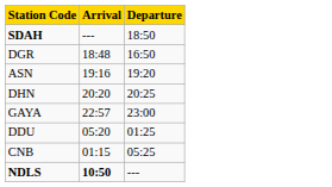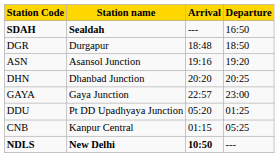 <table class="wikitable">
 <tr>
 <th style="background:gold;">Station Code</th>
+<th ! style="background:gold;">Station name</th>
 <th ! style="background:gold;">Arrival</th>
 <th ! style="background:gold;">Departure</th>
 </tr>
 <tr>
 <td><strong>SDAH</strong></td>
+<td><strong>Sealdah</strong></td>
 <td>---</td>
+<td>16:50</td>
+</tr>
+<tr>
+<td>DGR</td>
+<td>Durgapur</td>
+<td>18:48</td>
 <td>18:50</td>
 </tr>
 <tr>
-<td>DGR</td>
-<td>18:48</td>
-<td>16:50</td>
-</tr>
-<tr>
 <td>ASN</td>
+<td>Asansol Junction</td>
 <td>19:16</td>
 <td>19:20</td>
 </tr>
 <tr>
 <td>DHN</td>
+<td>Dhanbad Junction</td>
 <td>20:20</td>
 <td>20:25</td>
 </tr>
 <tr>
 <td>GAYA</td>
+<td>Gaya Junction</td>
 <td>22:57</td>
 <td>23:00</td>
 </tr>
 <tr>
 <td>DDU</td>
+<td>Pt DD Upadhyaya Junction</td>
 <td>05:20</td>
 <td>01:25</td>
 </tr>
 <tr>
 <td>CNB</td>
+<td>Kanpur Central</td>
 <td>01:15</td>
 <td>05:25</td>
 </tr>
 <tr>
 <td><strong>NDLS</strong></td>
+<td><strong>New Delhi</strong></td>
 <td><strong>10:50</strong></td>
 <td>---</td>
 </tr>
 </table>
